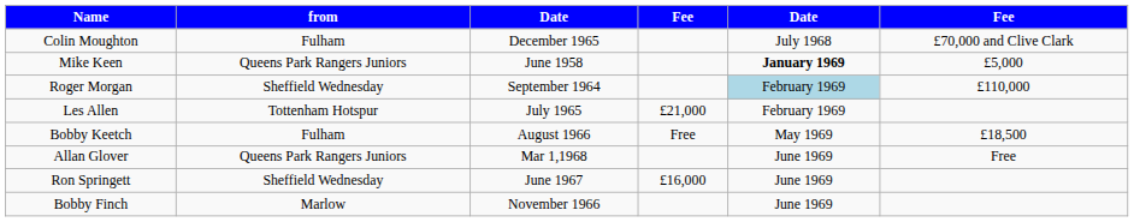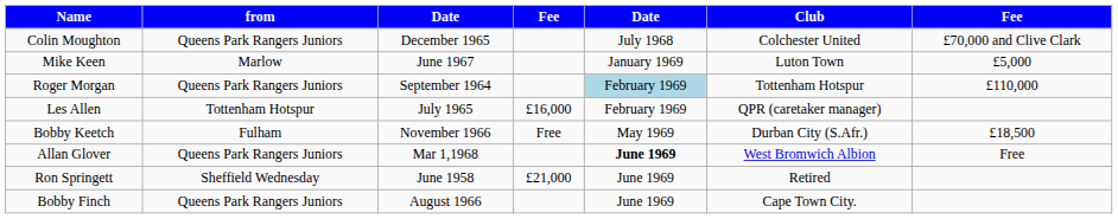 <table class="wikitable" style="text-align:center; font-size:90%; width:90%;">
 <tr>
 <th style="background:#0000FF; color:#FFFFFF; text-align:center;"><strong>Name</strong></th>
 <th style="background:#0000FF; color:#FFFFFF; text-align:center;">from</th>
 <th style="background:#0000FF; color:#FFFFFF; text-align:center;">Date</th>
 <th style="background:#0000FF; color:#FFFFFF; text-align:center;">Fee</th>
 <th style="background:#0000FF; color:#FFFFFF; text-align:center;"><strong>Date</strong></th>
+<th style="background:#0000FF; color:#FFFFFF; text-align:center;">Club</th>
 <th style="background:#0000FF; color:#FFFFFF; text-align:center;"><strong>Fee</strong></th>
 </tr>
 <tr>
 <td>Colin Moughton</td>
-<td>Fulham</td>
+<td>Queens Park Rangers Juniors</td>
 <td>December 1965</td>
 <td></td>
 <td>July 1968</td>
+<td>Colchester United</td>
 <td>£70,000 and Clive Clark</td>
 </tr>
 <tr>
 <td>Mike Keen</td>
-<td>Queens Park Rangers Juniors</td>
-<td>June 1958</td>
+<td>Marlow</td>
+<td>June 1967</td>
 <td></td>
-<td><strong>January 1969</strong></td>
+<td>January 1969</td>
+<td>Luton Town</td>
 <td>£5,000</td>
 </tr>
 <tr>
 <td>Roger Morgan</td>
-<td>Sheffield Wednesday</td>
+<td>Queens Park Rangers Juniors</td>
 <td>September 1964</td>
 <td></td>
 <td style="background: lightblue;">February 1969</td>
+<td>Tottenham Hotspur</td>
 <td>£110,000</td>
 </tr>
 <tr>
 <td>Les Allen</td>
 <td>Tottenham Hotspur</td>
 <td>July 1965</td>
-<td>£21,000</td>
+<td>£16,000</td>
 <td>February 1969</td>
+<td>QPR (caretaker manager)</td>
 <td></td>
 </tr>
 <tr>
 <td>Bobby Keetch</td>
 <td>Fulham</td>
-<td>August 1966</td>
+<td>November 1966</td>
 <td>Free</td>
 <td>May 1969</td>
+<td>Durban City (S.Afr.)</td>
 <td>£18,500</td>
 </tr>
 <tr>
 <td>Allan Glover</td>
 <td>Queens Park Rangers Juniors</td>
 <td>Mar 1,1968</td>
 <td></td>
-<td>June 1969</td>
+<td><strong>June 1969</strong></td>
+<td><a href='#'>West Bromwich Albion</a></td>
 <td>Free</td>
 </tr>
 <tr>
 <td>Ron Springett</td>
 <td>Sheffield Wednesday</td>
-<td>June 1967</td>
-<td>£16,000</td>
+<td>June 1958</td>
+<td>£21,000</td>
 <td>June 1969</td>
+<td>Retired</td>
 <td></td>
 </tr>
 <tr>
 <td>Bobby Finch</td>
-<td>Marlow</td>
-<td>November 1966</td>
+<td>Queens Park Rangers Juniors</td>
+<td>August 1966</td>
 <td></td>
 <td>June 1969</td>
+<td>Cape Town City.</td>
 <td></td>
 </tr>
 </table>
